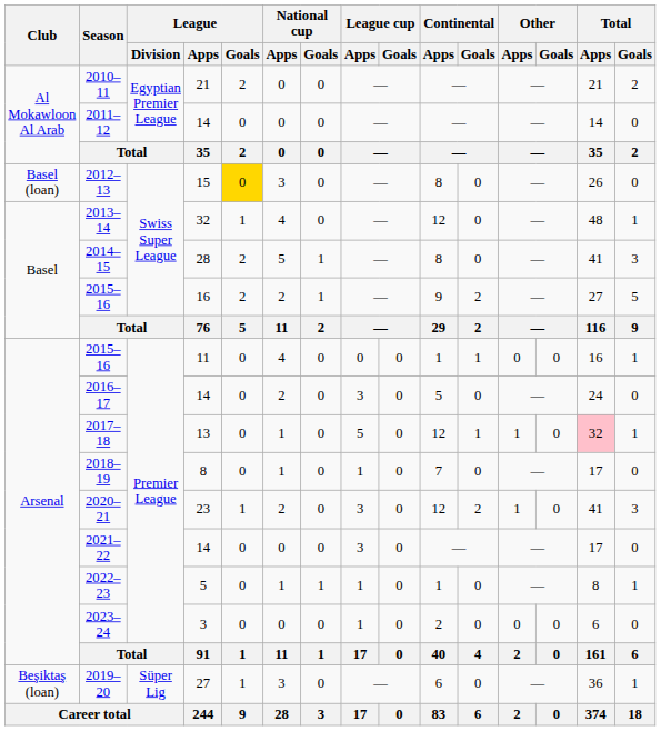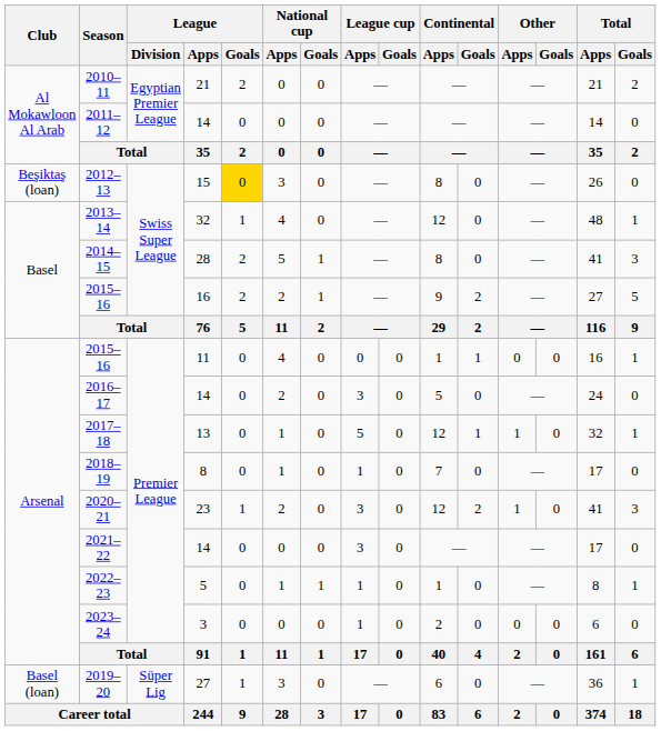 <table class="wikitable" style="text-align:center">
 <tr>
 <th rowspan="2">Club</th>
 <th rowspan="2">Season</th>
 <th colspan="3">League</th>
 <th colspan="2">National cup</th>
 <th colspan="2">League cup</th>
 <th colspan="2">Continental</th>
 <th colspan="2">Other</th>
 <th colspan="2">Total</th>
 </tr>
 <tr>
 <th>Division</th>
 <th>Apps</th>
 <th>Goals</th>
 <th>Apps</th>
 <th>Goals</th>
 <th>Apps</th>
 <th>Goals</th>
 <th>Apps</th>
 <th>Goals</th>
 <th>Apps</th>
 <th>Goals</th>
 <th>Apps</th>
 <th>Goals</th>
 </tr>
 <tr>
 <td rowspan="3"><a href='#'>Al Mokawloon Al Arab</a></td>
 <td><a href='#'>2010–11</a></td>
 <td rowspan="2"><a href='#'>Egyptian Premier League</a></td>
 <td>21</td>
 <td>2</td>
 <td>0</td>
 <td>0</td>
 <td colspan="2">—</td>
 <td colspan="2">—</td>
 <td colspan="2">—</td>
 <td>21</td>
 <td>2</td>
 </tr>
 <tr>
 <td><a href='#'>2011–12</a></td>
 <td>14</td>
 <td>0</td>
 <td>0</td>
 <td>0</td>
 <td colspan="2">—</td>
 <td colspan="2">—</td>
 <td colspan="2">—</td>
 <td>14</td>
 <td>0</td>
 </tr>
 <tr>
 <th colspan="2">Total</th>
 <th>35</th>
 <th>2</th>
 <th>0</th>
 <th>0</th>
 <th colspan="2">—</th>
 <th colspan="2">—</th>
 <th colspan="2">—</th>
 <th>35</th>
 <th>2</th>
 </tr>
 <tr>
-<td><a href='#'>Basel</a> (loan)</td>
+<td><a href='#'>Beşiktaş</a> (loan)</td>
 <td><a href='#'>2012–13</a></td>
 <td rowspan="4"><a href='#'>Swiss Super League</a></td>
 <td>15</td>
 <td style="background: gold;">0</td>
 <td>3</td>
 <td>0</td>
 <td colspan="2">—</td>
 <td>8</td>
 <td>0</td>
 <td colspan="2">—</td>
 <td>26</td>
 <td>0</td>
 </tr>
 <tr>
 <td rowspan="4">Basel</td>
 <td><a href='#'>2013–14</a></td>
 <td>32</td>
 <td>1</td>
 <td>4</td>
 <td>0</td>
 <td colspan="2">—</td>
 <td>12</td>
 <td>0</td>
 <td colspan="2">—</td>
 <td>48</td>
 <td>1</td>
 </tr>
 <tr>
 <td><a href='#'>2014–15</a></td>
 <td>28</td>
 <td>2</td>
 <td>5</td>
 <td>1</td>
 <td colspan="2">—</td>
 <td>8</td>
 <td>0</td>
 <td colspan="2">—</td>
 <td>41</td>
 <td>3</td>
 </tr>
 <tr>
 <td><a href='#'>2015–16</a></td>
 <td>16</td>
 <td>2</td>
 <td>2</td>
 <td>1</td>
 <td colspan="2">—</td>
 <td>9</td>
 <td>2</td>
 <td colspan="2">—</td>
 <td>27</td>
 <td>5</td>
 </tr>
 <tr>
 <th colspan="2">Total</th>
 <th>76</th>
 <th>5</th>
 <th>11</th>
 <th>2</th>
 <th colspan="2">—</th>
 <th>29</th>
 <th>2</th>
 <th colspan="2">—</th>
 <th>116</th>
 <th>9</th>
 </tr>
 <tr>
 <td rowspan="9"><a href='#'>Arsenal</a></td>
 <td><a href='#'>2015–16</a></td>
 <td rowspan="8"><a href='#'>Premier League</a></td>
 <td>11</td>
 <td>0</td>
 <td>4</td>
 <td>0</td>
 <td>0</td>
 <td>0</td>
 <td>1</td>
 <td>1</td>
 <td>0</td>
 <td>0</td>
 <td>16</td>
 <td>1</td>
 </tr>
 <tr>
 <td><a href='#'>2016–17</a></td>
 <td>14</td>
 <td>0</td>
 <td>2</td>
 <td>0</td>
 <td>3</td>
 <td>0</td>
 <td>5</td>
 <td>0</td>
 <td colspan="2">—</td>
 <td>24</td>
 <td>0</td>
 </tr>
 <tr>
 <td><a href='#'>2017–18</a></td>
 <td>13</td>
 <td>0</td>
 <td>1</td>
 <td>0</td>
 <td>5</td>
 <td>0</td>
 <td>12</td>
 <td>1</td>
 <td>1</td>
 <td>0</td>
-<td style="background: pink;">32</td>
+<td>32</td>
 <td>1</td>
 </tr>
 <tr>
 <td><a href='#'>2018–19</a></td>
 <td>8</td>
 <td>0</td>
 <td>1</td>
 <td>0</td>
 <td>1</td>
 <td>0</td>
 <td>7</td>
 <td>0</td>
 <td colspan="2">—</td>
 <td>17</td>
 <td>0</td>
 </tr>
 <tr>
 <td><a href='#'>2020–21</a></td>
 <td>23</td>
 <td>1</td>
 <td>2</td>
 <td>0</td>
 <td>3</td>
 <td>0</td>
 <td>12</td>
 <td>2</td>
 <td>1</td>
 <td>0</td>
 <td>41</td>
 <td>3</td>
 </tr>
 <tr>
 <td><a href='#'>2021–22</a></td>
 <td>14</td>
 <td>0</td>
 <td>0</td>
 <td>0</td>
 <td>3</td>
 <td>0</td>
 <td colspan="2">—</td>
 <td colspan="2">—</td>
 <td>17</td>
 <td>0</td>
 </tr>
 <tr>
 <td><a href='#'>2022–23</a></td>
 <td>5</td>
 <td>0</td>
 <td>1</td>
 <td>1</td>
 <td>1</td>
 <td>0</td>
 <td>1</td>
 <td>0</td>
 <td colspan="2">—</td>
 <td>8</td>
 <td>1</td>
 </tr>
 <tr>
 <td><a href='#'>2023–24</a></td>
 <td>3</td>
 <td>0</td>
 <td>0</td>
 <td>0</td>
 <td>1</td>
 <td>0</td>
 <td>2</td>
 <td>0</td>
 <td>0</td>
 <td>0</td>
 <td>6</td>
 <td>0</td>
 </tr>
 <tr>
 <th colspan="2">Total</th>
 <th>91</th>
 <th>1</th>
 <th>11</th>
 <th>1</th>
 <th>17</th>
 <th>0</th>
 <th>40</th>
 <th>4</th>
 <th>2</th>
 <th>0</th>
 <th>161</th>
 <th>6</th>
 </tr>
 <tr>
-<td><a href='#'>Beşiktaş</a> (loan)</td>
+<td><a href='#'>Basel</a> (loan)</td>
 <td><a href='#'>2019–20</a></td>
 <td><a href='#'>Süper Lig</a></td>
 <td>27</td>
 <td>1</td>
 <td>3</td>
 <td>0</td>
 <td colspan="2">—</td>
 <td>6</td>
 <td>0</td>
 <td colspan="2">—</td>
 <td>36</td>
 <td>1</td>
 </tr>
 <tr>
 <th colspan="3">Career total</th>
 <th>244</th>
 <th>9</th>
 <th>28</th>
 <th>3</th>
 <th>17</th>
 <th>0</th>
 <th>83</th>
 <th>6</th>
 <th>2</th>
 <th>0</th>
 <th>374</th>
 <th>18</th>
 </tr>
 </table>
